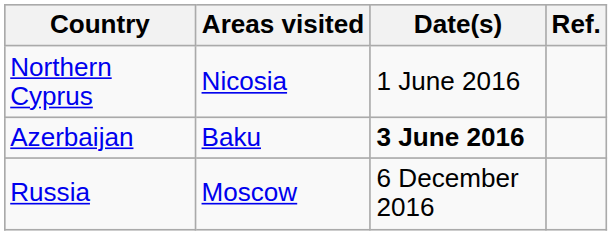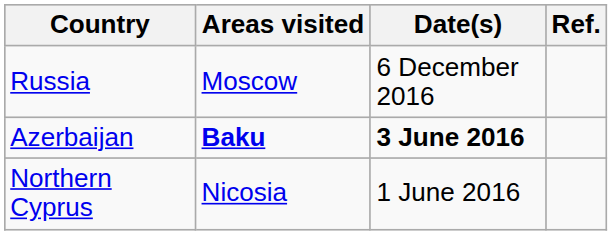 <table class="wikitable" style="margin: 1em auto 1em auto">
 <tr>
 <th width="110">Country</th>
 <th width="100">Areas visited</th>
 <th width="100">Date(s)</th>
 <th>Ref.</th>
 </tr>
 <tr>
+<td> <a href='#'>Russia</a></td>
+<td><a href='#'>Moscow</a></td>
+<td>6 December 2016</td>
+<td></td>
+</tr>
+<tr>
+<td> <a href='#'>Azerbaijan</a></td>
+<td><strong><a href='#'>Baku</a></strong></td>
+<td><strong>3 June 2016</strong></td>
+<td></td>
+</tr>
+<tr>
 <td> <a href='#'>Northern Cyprus</a></td>
 <td><a href='#'>Nicosia</a></td>
 <td>1 June 2016</td>
 <td></td>
 </tr>
-<tr>
-<td> <a href='#'>Azerbaijan</a></td>
-<td><a href='#'>Baku</a></td>
-<td><strong>3 June 2016</strong></td>
-<td></td>
-</tr>
-<tr>
-<td> <a href='#'>Russia</a></td>
-<td><a href='#'>Moscow</a></td>
-<td>6 December 2016</td>
-<td></td>
-</tr>
 </table>
